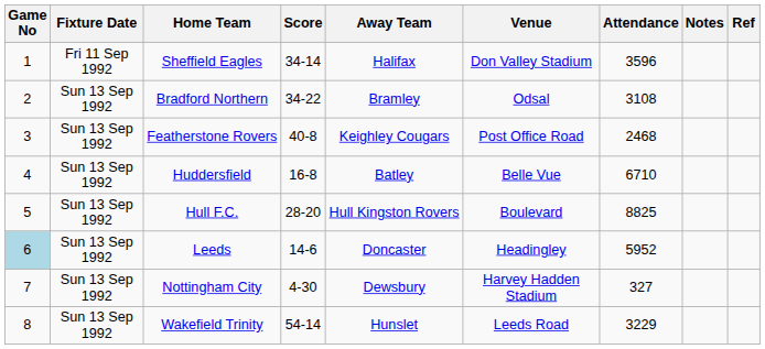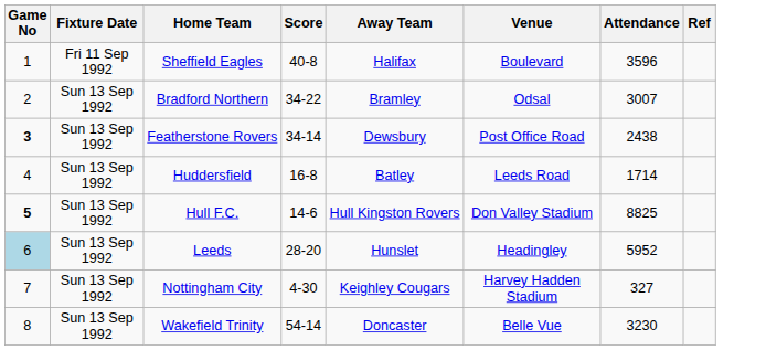 <table class="wikitable" style="text-align:center;">
 <tr>
 <th width=20 abbr="No">Game No</th>
 <th width=100 abbr="Date">Fixture Date</th>
 <th width=150 abbr="Home Team">Home Team</th>
 <th width=20 abbr="Score">Score</th>
 <th width=150 abbr="Away Team">Away Team</th>
 <th width=150 abbr="Venue">Venue</th>
 <th width=30 abbr="Att">Attendance</th>
-<th width=20 abbr="Notes">Notes</th>
 <th width=30 abbr="Ref">Ref</th>
 </tr>
 <tr>
 <td>1</td>
 <td>Fri 11 Sep 1992</td>
 <td><a href='#'>Sheffield Eagles</a></td>
-<td>34-14</td>
+<td>40-8</td>
 <td><a href='#'>Halifax</a></td>
-<td><a href='#'>Don Valley Stadium</a></td>
+<td><a href='#'>Boulevard</a></td>
 <td>3596</td>
-<td></td>
 <td></td>
 </tr>
 <tr>
 <td>2</td>
 <td>Sun 13 Sep 1992</td>
 <td><a href='#'>Bradford Northern</a></td>
 <td>34-22</td>
 <td><a href='#'>Bramley</a></td>
 <td><a href='#'>Odsal</a></td>
-<td>3108</td>
-<td></td>
+<td>3007</td>
 <td></td>
 </tr>
 <tr>
-<td>3</td>
+<td><strong>3</strong></td>
 <td>Sun 13 Sep 1992</td>
 <td><a href='#'>Featherstone Rovers</a></td>
-<td>40-8</td>
-<td><a href='#'>Keighley Cougars</a></td>
+<td>34-14</td>
+<td><a href='#'>Dewsbury</a></td>
 <td><a href='#'>Post Office Road</a></td>
-<td>2468</td>
-<td></td>
+<td>2438</td>
 <td></td>
 </tr>
 <tr>
 <td>4</td>
 <td>Sun 13 Sep 1992</td>
 <td><a href='#'>Huddersfield</a></td>
 <td>16-8</td>
 <td><a href='#'>Batley</a></td>
-<td><a href='#'>Belle Vue</a></td>
-<td>6710</td>
-<td></td>
+<td><a href='#'>Leeds Road</a></td>
+<td>1714</td>
 <td></td>
 </tr>
 <tr>
-<td>5</td>
+<td><strong>5</strong></td>
 <td>Sun 13 Sep 1992</td>
 <td><a href='#'>Hull F.C.</a></td>
-<td>28-20</td>
+<td>14-6</td>
 <td><a href='#'>Hull Kingston Rovers</a></td>
-<td><a href='#'>Boulevard</a></td>
+<td><a href='#'>Don Valley Stadium</a></td>
 <td>8825</td>
-<td></td>
 <td></td>
 </tr>
 <tr>
 <td style="background: lightblue;">6</td>
 <td>Sun 13 Sep 1992</td>
 <td><a href='#'>Leeds</a></td>
-<td>14-6</td>
-<td><a href='#'>Doncaster</a></td>
+<td>28-20</td>
+<td><a href='#'>Hunslet</a></td>
 <td><a href='#'>Headingley</a></td>
 <td>5952</td>
-<td></td>
 <td></td>
 </tr>
 <tr>
 <td>7</td>
 <td>Sun 13 Sep 1992</td>
 <td><a href='#'>Nottingham City</a></td>
 <td>4-30</td>
-<td><a href='#'>Dewsbury</a></td>
+<td><a href='#'>Keighley Cougars</a></td>
 <td><a href='#'>Harvey Hadden Stadium</a></td>
 <td>327</td>
-<td></td>
 <td></td>
 </tr>
 <tr>
 <td>8</td>
 <td>Sun 13 Sep 1992</td>
 <td><a href='#'>Wakefield Trinity</a></td>
 <td>54-14</td>
-<td><a href='#'>Hunslet</a></td>
-<td><a href='#'>Leeds Road</a></td>
-<td>3229</td>
-<td></td>
+<td><a href='#'>Doncaster</a></td>
+<td><a href='#'>Belle Vue</a></td>
+<td>3230</td>
 <td></td>
 </tr>
 </table>
